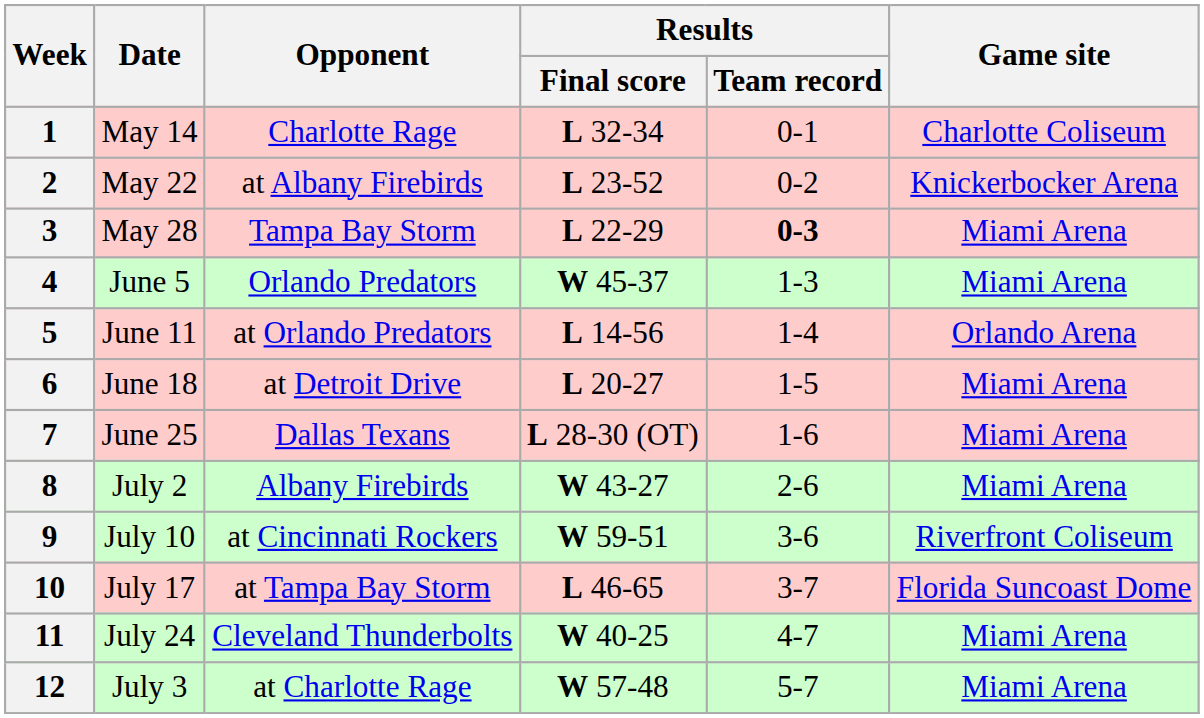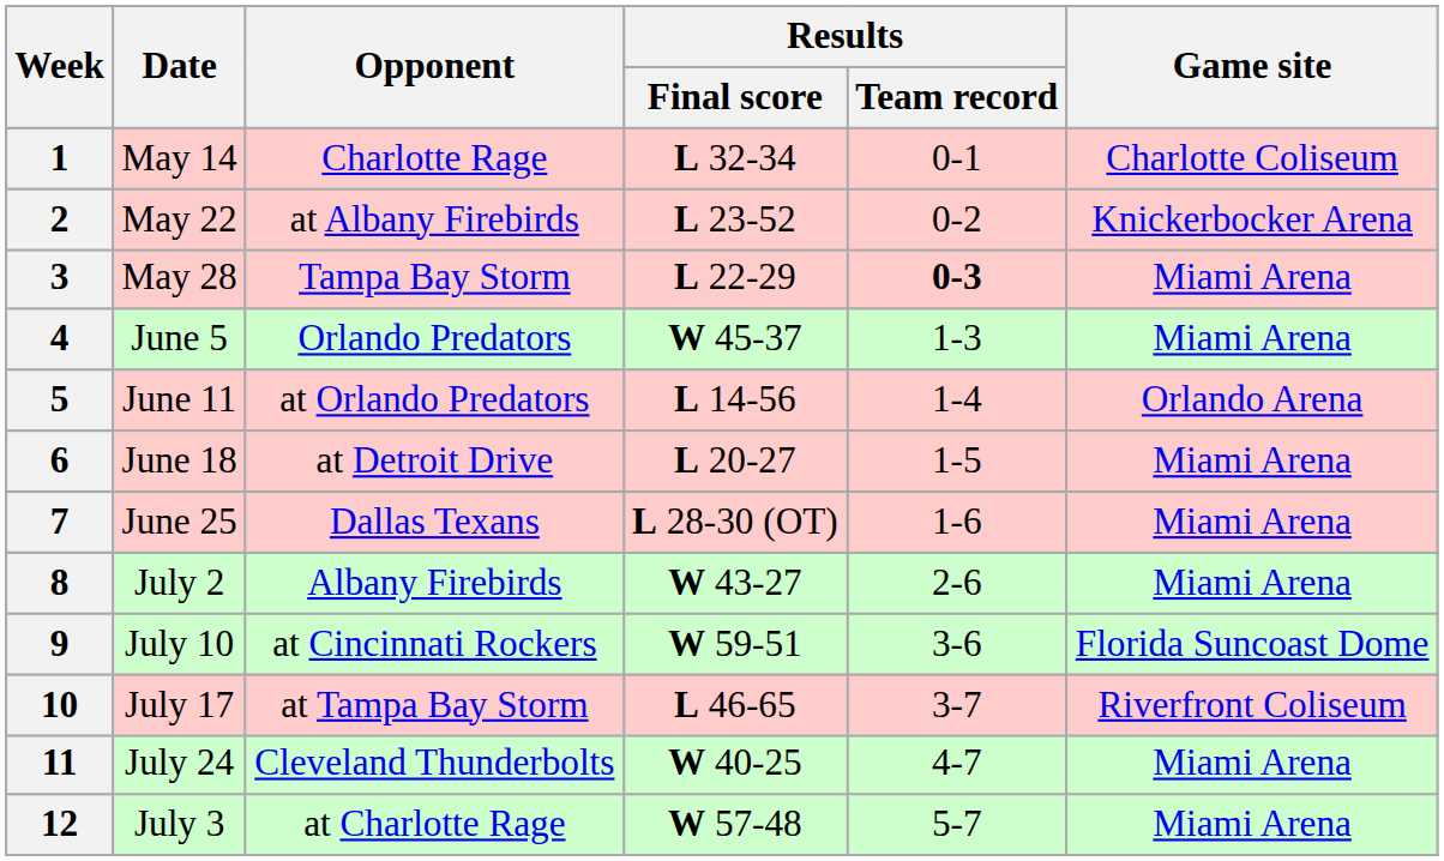 <table class="wikitable" style="font-size: 92%;" "align=center">
 <tr>
 <th rowspan="2">Week</th>
 <th rowspan="2">Date</th>
 <th rowspan="2">Opponent</th>
 <th colspan="2">Results</th>
 <th rowspan="2">Game site</th>
 </tr>
 <tr>
 <th>Final score</th>
 <th>Team record</th>
 </tr>
 <tr style="background:#fcc">
 <th>1</th>
 <td style="text-align:center;">May 14</td>
 <td style="text-align:center;"><a href='#'>Charlotte Rage</a></td>
 <td style="text-align:center;"><strong>L</strong> 32-34</td>
 <td style="text-align:center;">0-1</td>
 <td style="text-align:center;"><a href='#'>Charlotte Coliseum</a></td>
 </tr>
 <tr style="background:#fcc">
 <th>2</th>
 <td style="text-align:center;">May 22</td>
 <td style="text-align:center;">at <a href='#'>Albany Firebirds</a></td>
 <td style="text-align:center;"><strong>L</strong> 23-52</td>
 <td style="text-align:center;">0-2</td>
 <td style="text-align:center;"><a href='#'>Knickerbocker Arena</a></td>
 </tr>
 <tr style="background:#fcc">
 <th>3</th>
 <td style="text-align:center;">May 28</td>
 <td style="text-align:center;"><a href='#'>Tampa Bay Storm</a></td>
 <td style="text-align:center;"><strong>L</strong> 22-29</td>
 <td style="text-align:center;"><strong>0-3</strong></td>
 <td style="text-align:center;"><a href='#'>Miami Arena</a></td>
 </tr>
 <tr style="background:#cfc">
 <th>4</th>
 <td style="text-align:center;">June 5</td>
 <td style="text-align:center;"><a href='#'>Orlando Predators</a></td>
 <td style="text-align:center;"><strong>W</strong> 45-37</td>
 <td style="text-align:center;">1-3</td>
 <td style="text-align:center;"><a href='#'>Miami Arena</a></td>
 </tr>
 <tr style="background:#fcc">
 <th>5</th>
 <td style="text-align:center;">June 11</td>
 <td style="text-align:center;">at <a href='#'>Orlando Predators</a></td>
 <td style="text-align:center;"><strong>L</strong> 14-56</td>
 <td style="text-align:center;">1-4</td>
 <td style="text-align:center;"><a href='#'>Orlando Arena</a></td>
 </tr>
 <tr style="background:#fcc">
 <th>6</th>
 <td style="text-align:center;">June 18</td>
 <td style="text-align:center;">at <a href='#'>Detroit Drive</a></td>
 <td style="text-align:center;"><strong>L</strong> 20-27</td>
 <td style="text-align:center;">1-5</td>
 <td style="text-align:center;"><a href='#'>Miami Arena</a></td>
 </tr>
 <tr style="background:#fcc">
 <th>7</th>
 <td style="text-align:center;">June 25</td>
 <td style="text-align:center;"><a href='#'>Dallas Texans</a></td>
 <td style="text-align:center;"><strong>L</strong> 28-30 (OT)</td>
 <td style="text-align:center;">1-6</td>
 <td style="text-align:center;"><a href='#'>Miami Arena</a></td>
 </tr>
 <tr style="background:#cfc">
 <th>8</th>
 <td style="text-align:center;">July 2</td>
 <td style="text-align:center;"><a href='#'>Albany Firebirds</a></td>
 <td style="text-align:center;"><strong>W</strong> 43-27</td>
 <td style="text-align:center;">2-6</td>
 <td style="text-align:center;"><a href='#'>Miami Arena</a></td>
 </tr>
 <tr style="background:#cfc">
 <th>9</th>
 <td style="text-align:center;">July 10</td>
 <td style="text-align:center;">at <a href='#'>Cincinnati Rockers</a></td>
 <td style="text-align:center;"><strong>W</strong> 59-51</td>
 <td style="text-align:center;">3-6</td>
-<td style="text-align:center;"><a href='#'>Riverfront Coliseum</a></td>
+<td style="text-align:center;"><a href='#'>Florida Suncoast Dome</a></td>
 </tr>
 <tr style="background:#fcc">
 <th>10</th>
 <td style="text-align:center;">July 17</td>
 <td style="text-align:center;">at <a href='#'>Tampa Bay Storm</a></td>
 <td style="text-align:center;"><strong>L</strong> 46-65</td>
 <td style="text-align:center;">3-7</td>
-<td style="text-align:center;"><a href='#'>Florida Suncoast Dome</a></td>
+<td style="text-align:center;"><a href='#'>Riverfront Coliseum</a></td>
 </tr>
 <tr style="background:#cfc">
 <th>11</th>
 <td style="text-align:center;">July 24</td>
 <td style="text-align:center;"><a href='#'>Cleveland Thunderbolts</a></td>
 <td style="text-align:center;"><strong>W</strong> 40-25</td>
 <td style="text-align:center;">4-7</td>
 <td style="text-align:center;"><a href='#'>Miami Arena</a></td>
 </tr>
 <tr style="background:#cfc">
 <th>12</th>
 <td style="text-align:center;">July 3</td>
 <td style="text-align:center;">at <a href='#'>Charlotte Rage</a></td>
 <td style="text-align:center;"><strong>W</strong> 57-48</td>
 <td style="text-align:center;">5-7</td>
 <td style="text-align:center;"><a href='#'>Miami Arena</a></td>
 </tr>
 </table>
